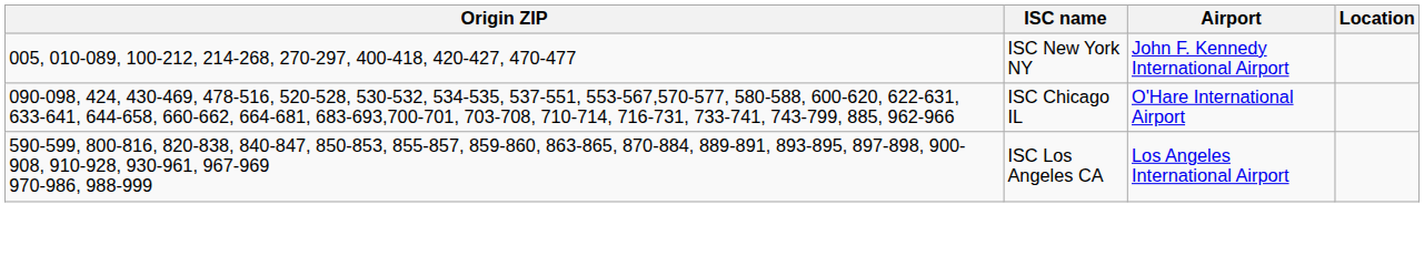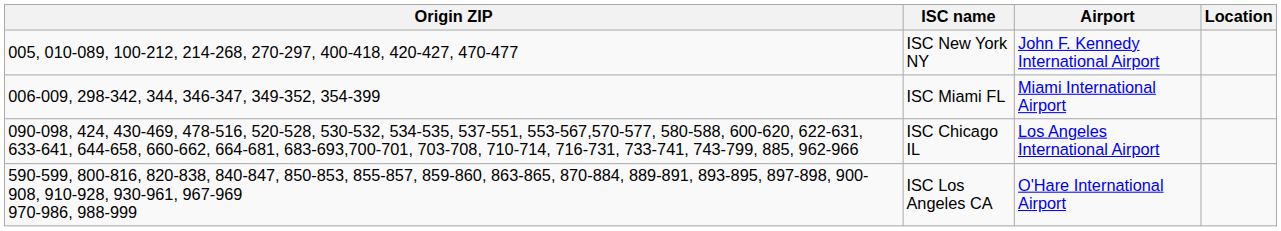 <table class=wikitable>
 <tr>
 <th>Origin ZIP</th>
 <th>ISC name</th>
 <th>Airport</th>
 <th>Location</th>
 </tr>
 <tr>
 <td>005, 010-089, 100-212, 214-268, 270-297, 400-418, 420-427, 470-477</td>
 <td>ISC New York NY</td>
 <td><a href='#'>John F. Kennedy International Airport</a></td>
 <td></td>
 </tr>
 <tr>
+<td>006-009, 298-342, 344, 346-347, 349-352, 354-399</td>
+<td>ISC Miami FL</td>
+<td><a href='#'>Miami International Airport</a></td>
+<td></td>
+</tr>
+<tr>
 <td>090-098, 424, 430-469, 478-516, 520-528, 530-532, 534-535, 537-551, 553-567,570-577, 580-588, 600-620, 622-631, 633-641, 644-658, 660-662, 664-681, 683-693,700-701, 703-708, 710-714, 716-731, 733-741, 743-799, 885, 962-966</td>
 <td>ISC Chicago IL</td>
-<td><a href='#'>O'Hare International Airport</a></td>
+<td><a href='#'>Los Angeles International Airport</a></td>
 <td></td>
 </tr>
 <tr>
 <td>590-599, 800-816, 820-838, 840-847, 850-853, 855-857, 859-860, 863-865, 870-884, 889-891,   893-895, 897-898, 900-908, 910-928, 930-961, 967-969<br>970-986, 988-999</td>
 <td>ISC Los Angeles CA</td>
-<td><a href='#'>Los Angeles International Airport</a></td>
+<td><a href='#'>O'Hare International Airport</a></td>
 <td></td>
 </tr>
 </table>
